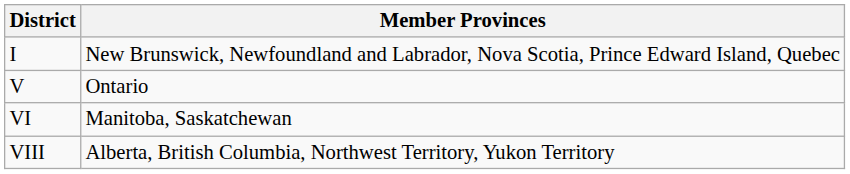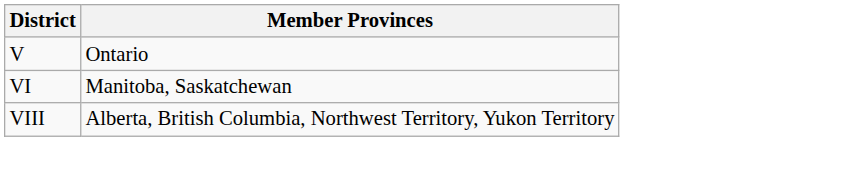 <table class="wikitable">
 <tr>
 <th>District</th>
 <th>Member Provinces</th>
-</tr>
-<tr>
-<td>I</td>
-<td>New Brunswick, Newfoundland and Labrador, Nova Scotia, Prince Edward Island, Quebec</td>
 </tr>
 <tr>
 <td>V</td>
 <td>Ontario</td>
 </tr>
 <tr>
 <td>VI</td>
 <td>Manitoba, Saskatchewan</td>
 </tr>
 <tr>
 <td>VIII</td>
 <td>Alberta, British Columbia, Northwest Territory, Yukon Territory</td>
 </tr>
 </table>
